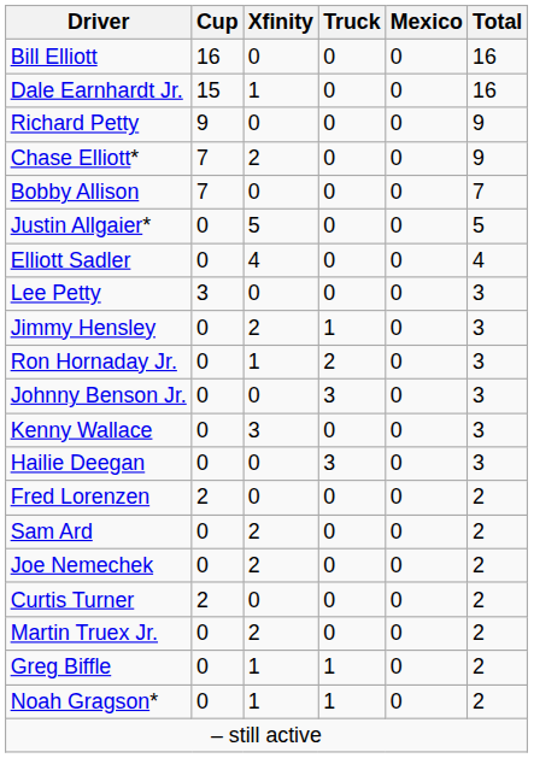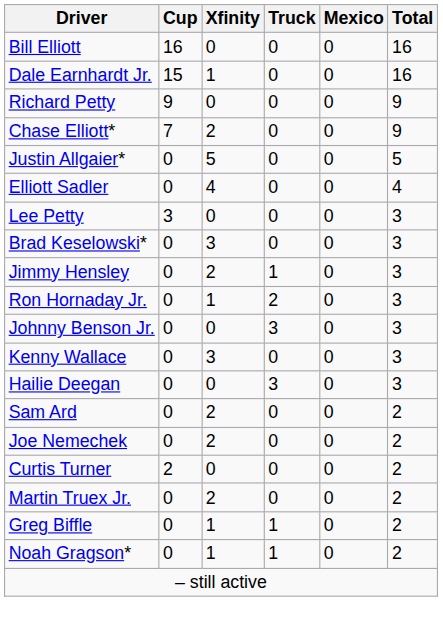 <table class="wikitable">
 <tr>
 <th>Driver</th>
 <th>Cup</th>
 <th>Xfinity</th>
 <th>Truck</th>
 <th>Mexico</th>
 <th>Total</th>
 </tr>
 <tr>
 <td><a href='#'>Bill Elliott</a></td>
 <td>16</td>
 <td>0</td>
 <td>0</td>
 <td>0</td>
 <td>16</td>
 </tr>
 <tr>
 <td><a href='#'>Dale Earnhardt Jr.</a></td>
 <td>15</td>
 <td>1</td>
 <td>0</td>
 <td>0</td>
 <td>16</td>
 </tr>
 <tr>
 <td><a href='#'>Richard Petty</a></td>
 <td>9</td>
 <td>0</td>
 <td>0</td>
 <td>0</td>
 <td>9</td>
 </tr>
 <tr>
 <td><a href='#'>Chase Elliott</a>*</td>
 <td>7</td>
 <td>2</td>
 <td>0</td>
 <td>0</td>
 <td>9</td>
 </tr>
 <tr>
-<td><a href='#'>Bobby Allison</a></td>
-<td>7</td>
-<td>0</td>
-<td>0</td>
-<td>0</td>
-<td>7</td>
-</tr>
-<tr>
 <td><a href='#'>Justin Allgaier</a>*</td>
 <td>0</td>
 <td>5</td>
 <td>0</td>
 <td>0</td>
 <td>5</td>
 </tr>
 <tr>
 <td><a href='#'>Elliott Sadler</a></td>
 <td>0</td>
 <td>4</td>
 <td>0</td>
 <td>0</td>
 <td>4</td>
 </tr>
 <tr>
 <td><a href='#'>Lee Petty</a></td>
 <td>3</td>
 <td>0</td>
+<td>0</td>
+<td>0</td>
+<td>3</td>
+</tr>
+<tr>
+<td><a href='#'>Brad Keselowski</a>*</td>
+<td>0</td>
+<td>3</td>
 <td>0</td>
 <td>0</td>
 <td>3</td>
 </tr>
 <tr>
 <td><a href='#'>Jimmy Hensley</a></td>
 <td>0</td>
 <td>2</td>
 <td>1</td>
 <td>0</td>
 <td>3</td>
 </tr>
 <tr>
 <td><a href='#'>Ron Hornaday Jr.</a></td>
 <td>0</td>
 <td>1</td>
 <td>2</td>
 <td>0</td>
 <td>3</td>
 </tr>
 <tr>
 <td><a href='#'>Johnny Benson Jr.</a></td>
 <td>0</td>
 <td>0</td>
 <td>3</td>
 <td>0</td>
 <td>3</td>
 </tr>
 <tr>
 <td><a href='#'>Kenny Wallace</a></td>
 <td>0</td>
 <td>3</td>
 <td>0</td>
 <td>0</td>
 <td>3</td>
 </tr>
 <tr>
 <td><a href='#'>Hailie Deegan</a></td>
 <td>0</td>
 <td>0</td>
 <td>3</td>
 <td>0</td>
 <td>3</td>
-</tr>
-<tr>
-<td><a href='#'>Fred Lorenzen</a></td>
-<td>2</td>
-<td>0</td>
-<td>0</td>
-<td>0</td>
-<td>2</td>
 </tr>
 <tr>
 <td><a href='#'>Sam Ard</a></td>
 <td>0</td>
 <td>2</td>
 <td>0</td>
 <td>0</td>
 <td>2</td>
 </tr>
 <tr>
 <td><a href='#'>Joe Nemechek</a></td>
 <td>0</td>
 <td>2</td>
 <td>0</td>
 <td>0</td>
 <td>2</td>
 </tr>
 <tr>
 <td><a href='#'>Curtis Turner</a></td>
 <td>2</td>
 <td>0</td>
 <td>0</td>
 <td>0</td>
 <td>2</td>
 </tr>
 <tr>
 <td><a href='#'>Martin Truex Jr.</a></td>
 <td>0</td>
 <td>2</td>
 <td>0</td>
 <td>0</td>
 <td>2</td>
 </tr>
 <tr>
 <td><a href='#'>Greg Biffle</a></td>
 <td>0</td>
 <td>1</td>
 <td>1</td>
 <td>0</td>
 <td>2</td>
 </tr>
 <tr>
 <td><a href='#'>Noah Gragson</a>*</td>
 <td>0</td>
 <td>1</td>
 <td>1</td>
 <td>0</td>
 <td>2</td>
 </tr>
 <tr>
 <td colspan=6 align=center> – still active </td>
 </tr>
 </table>
